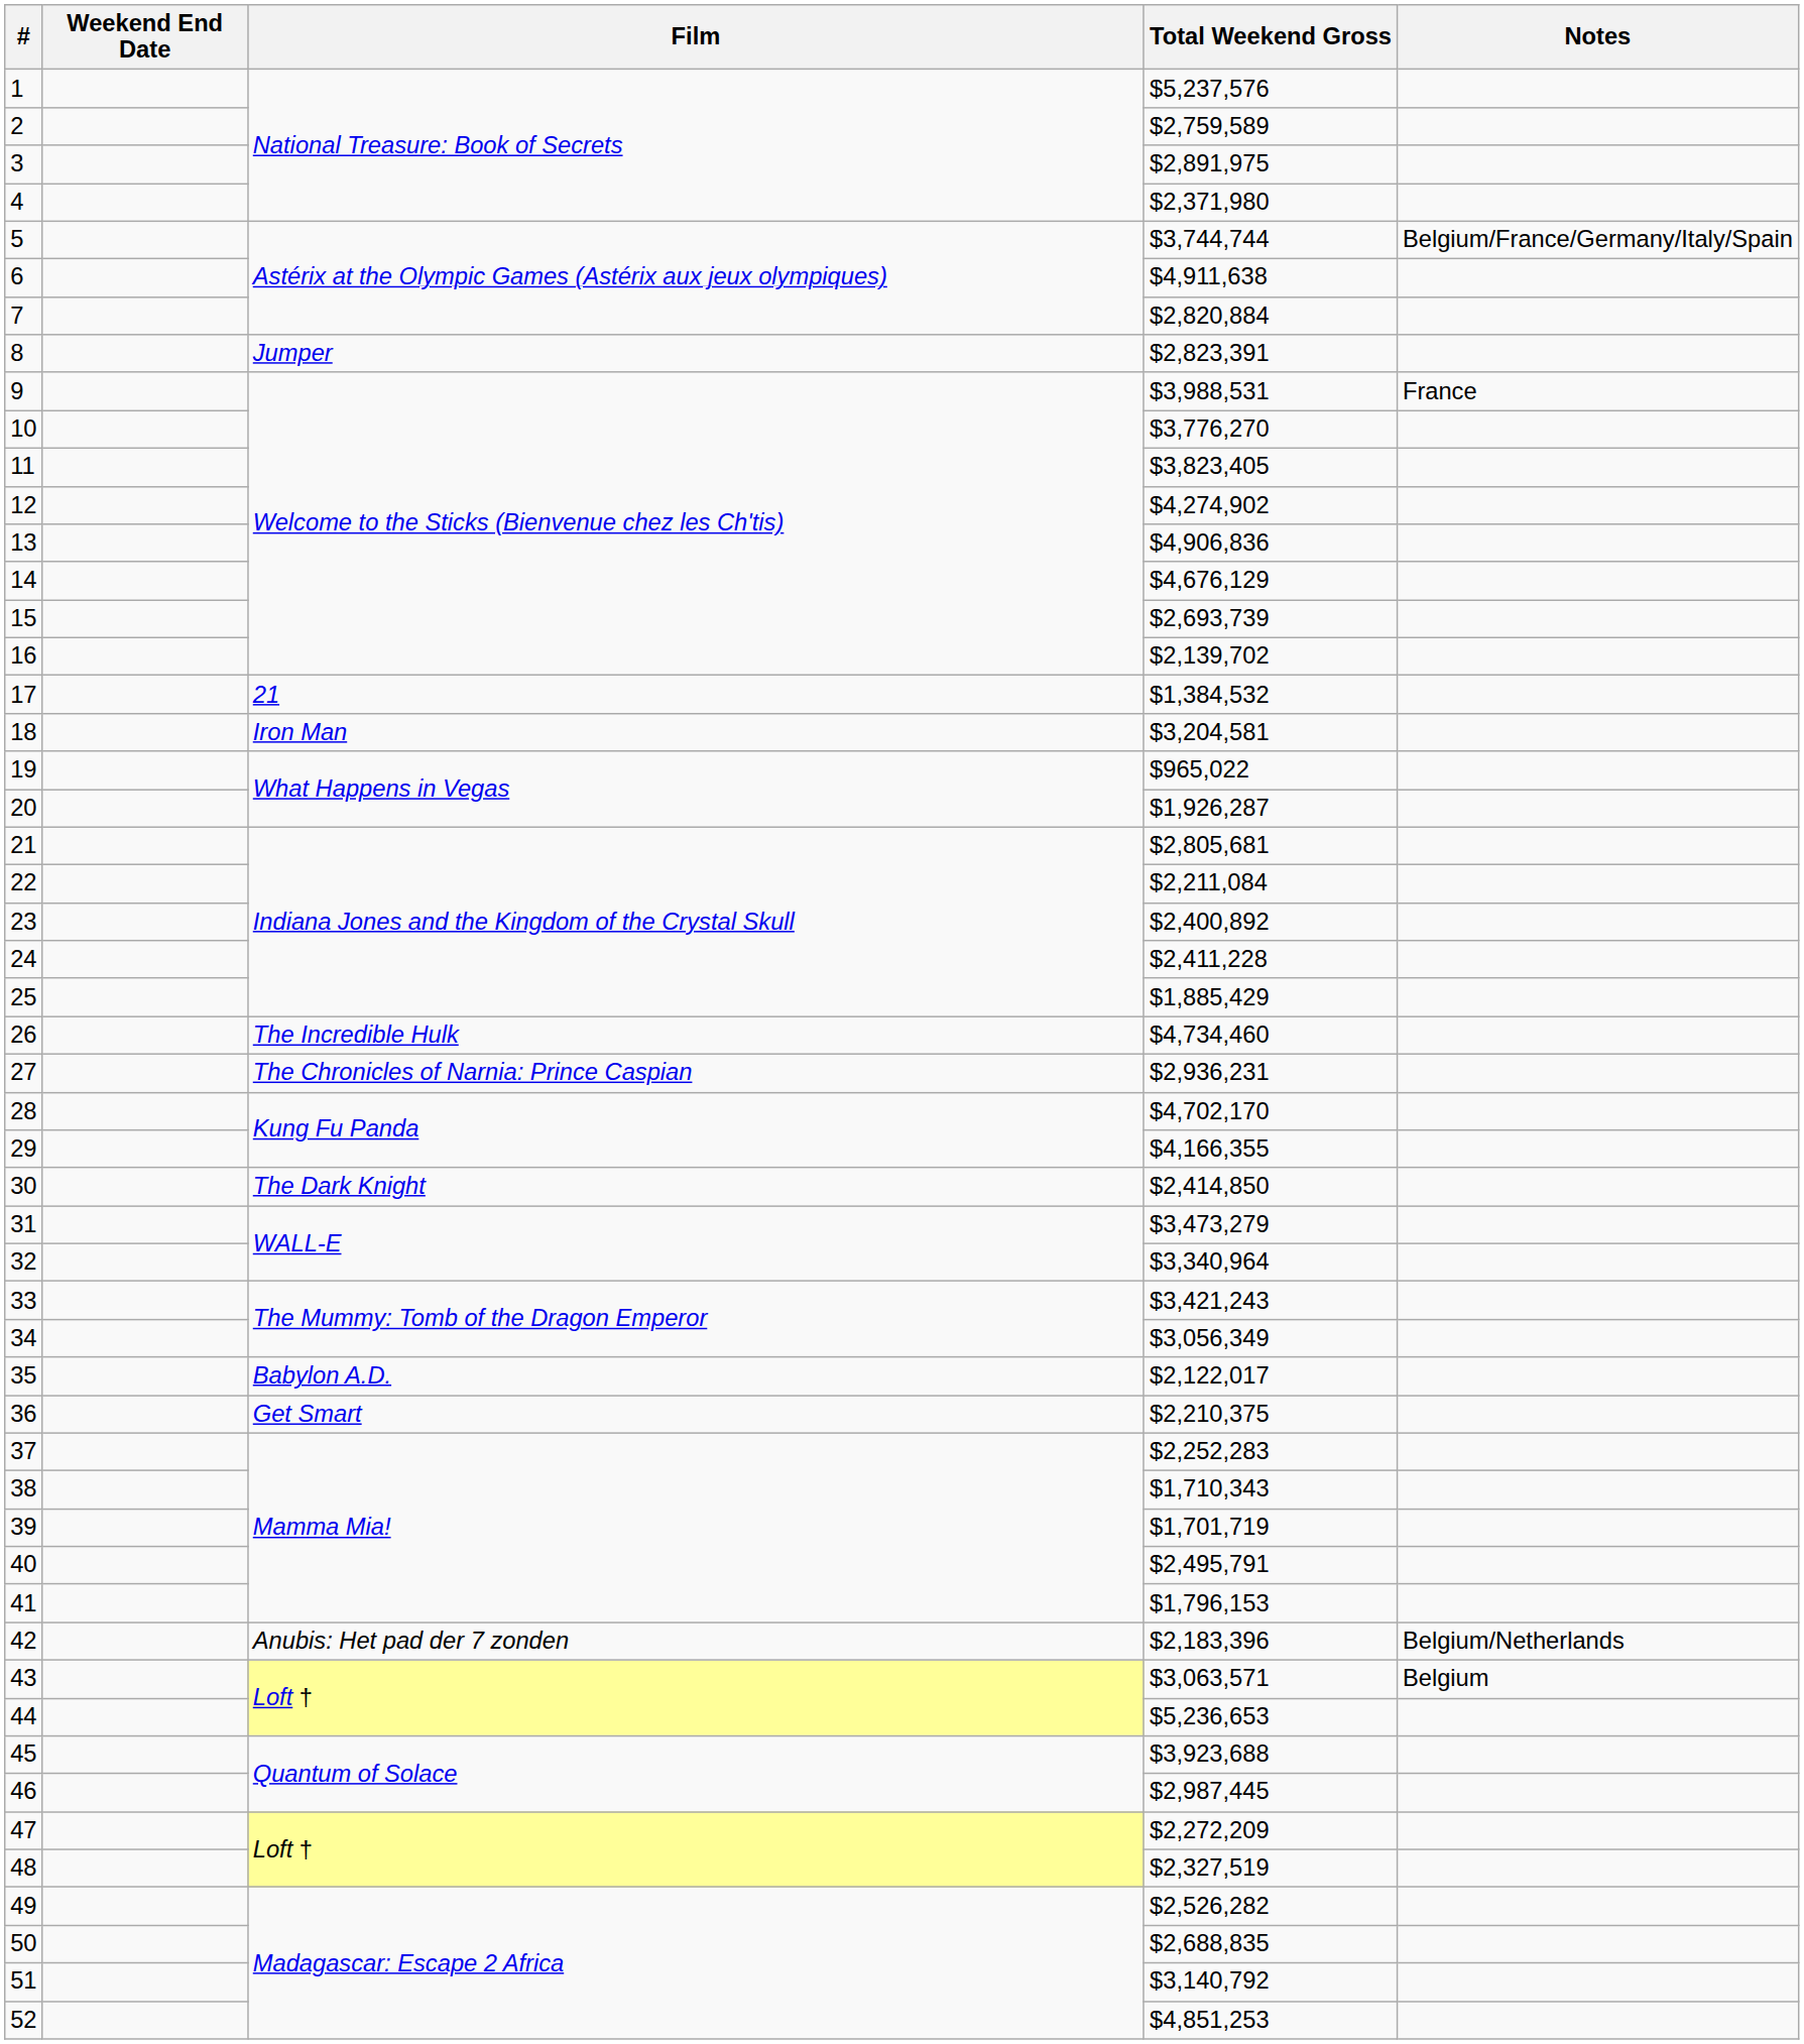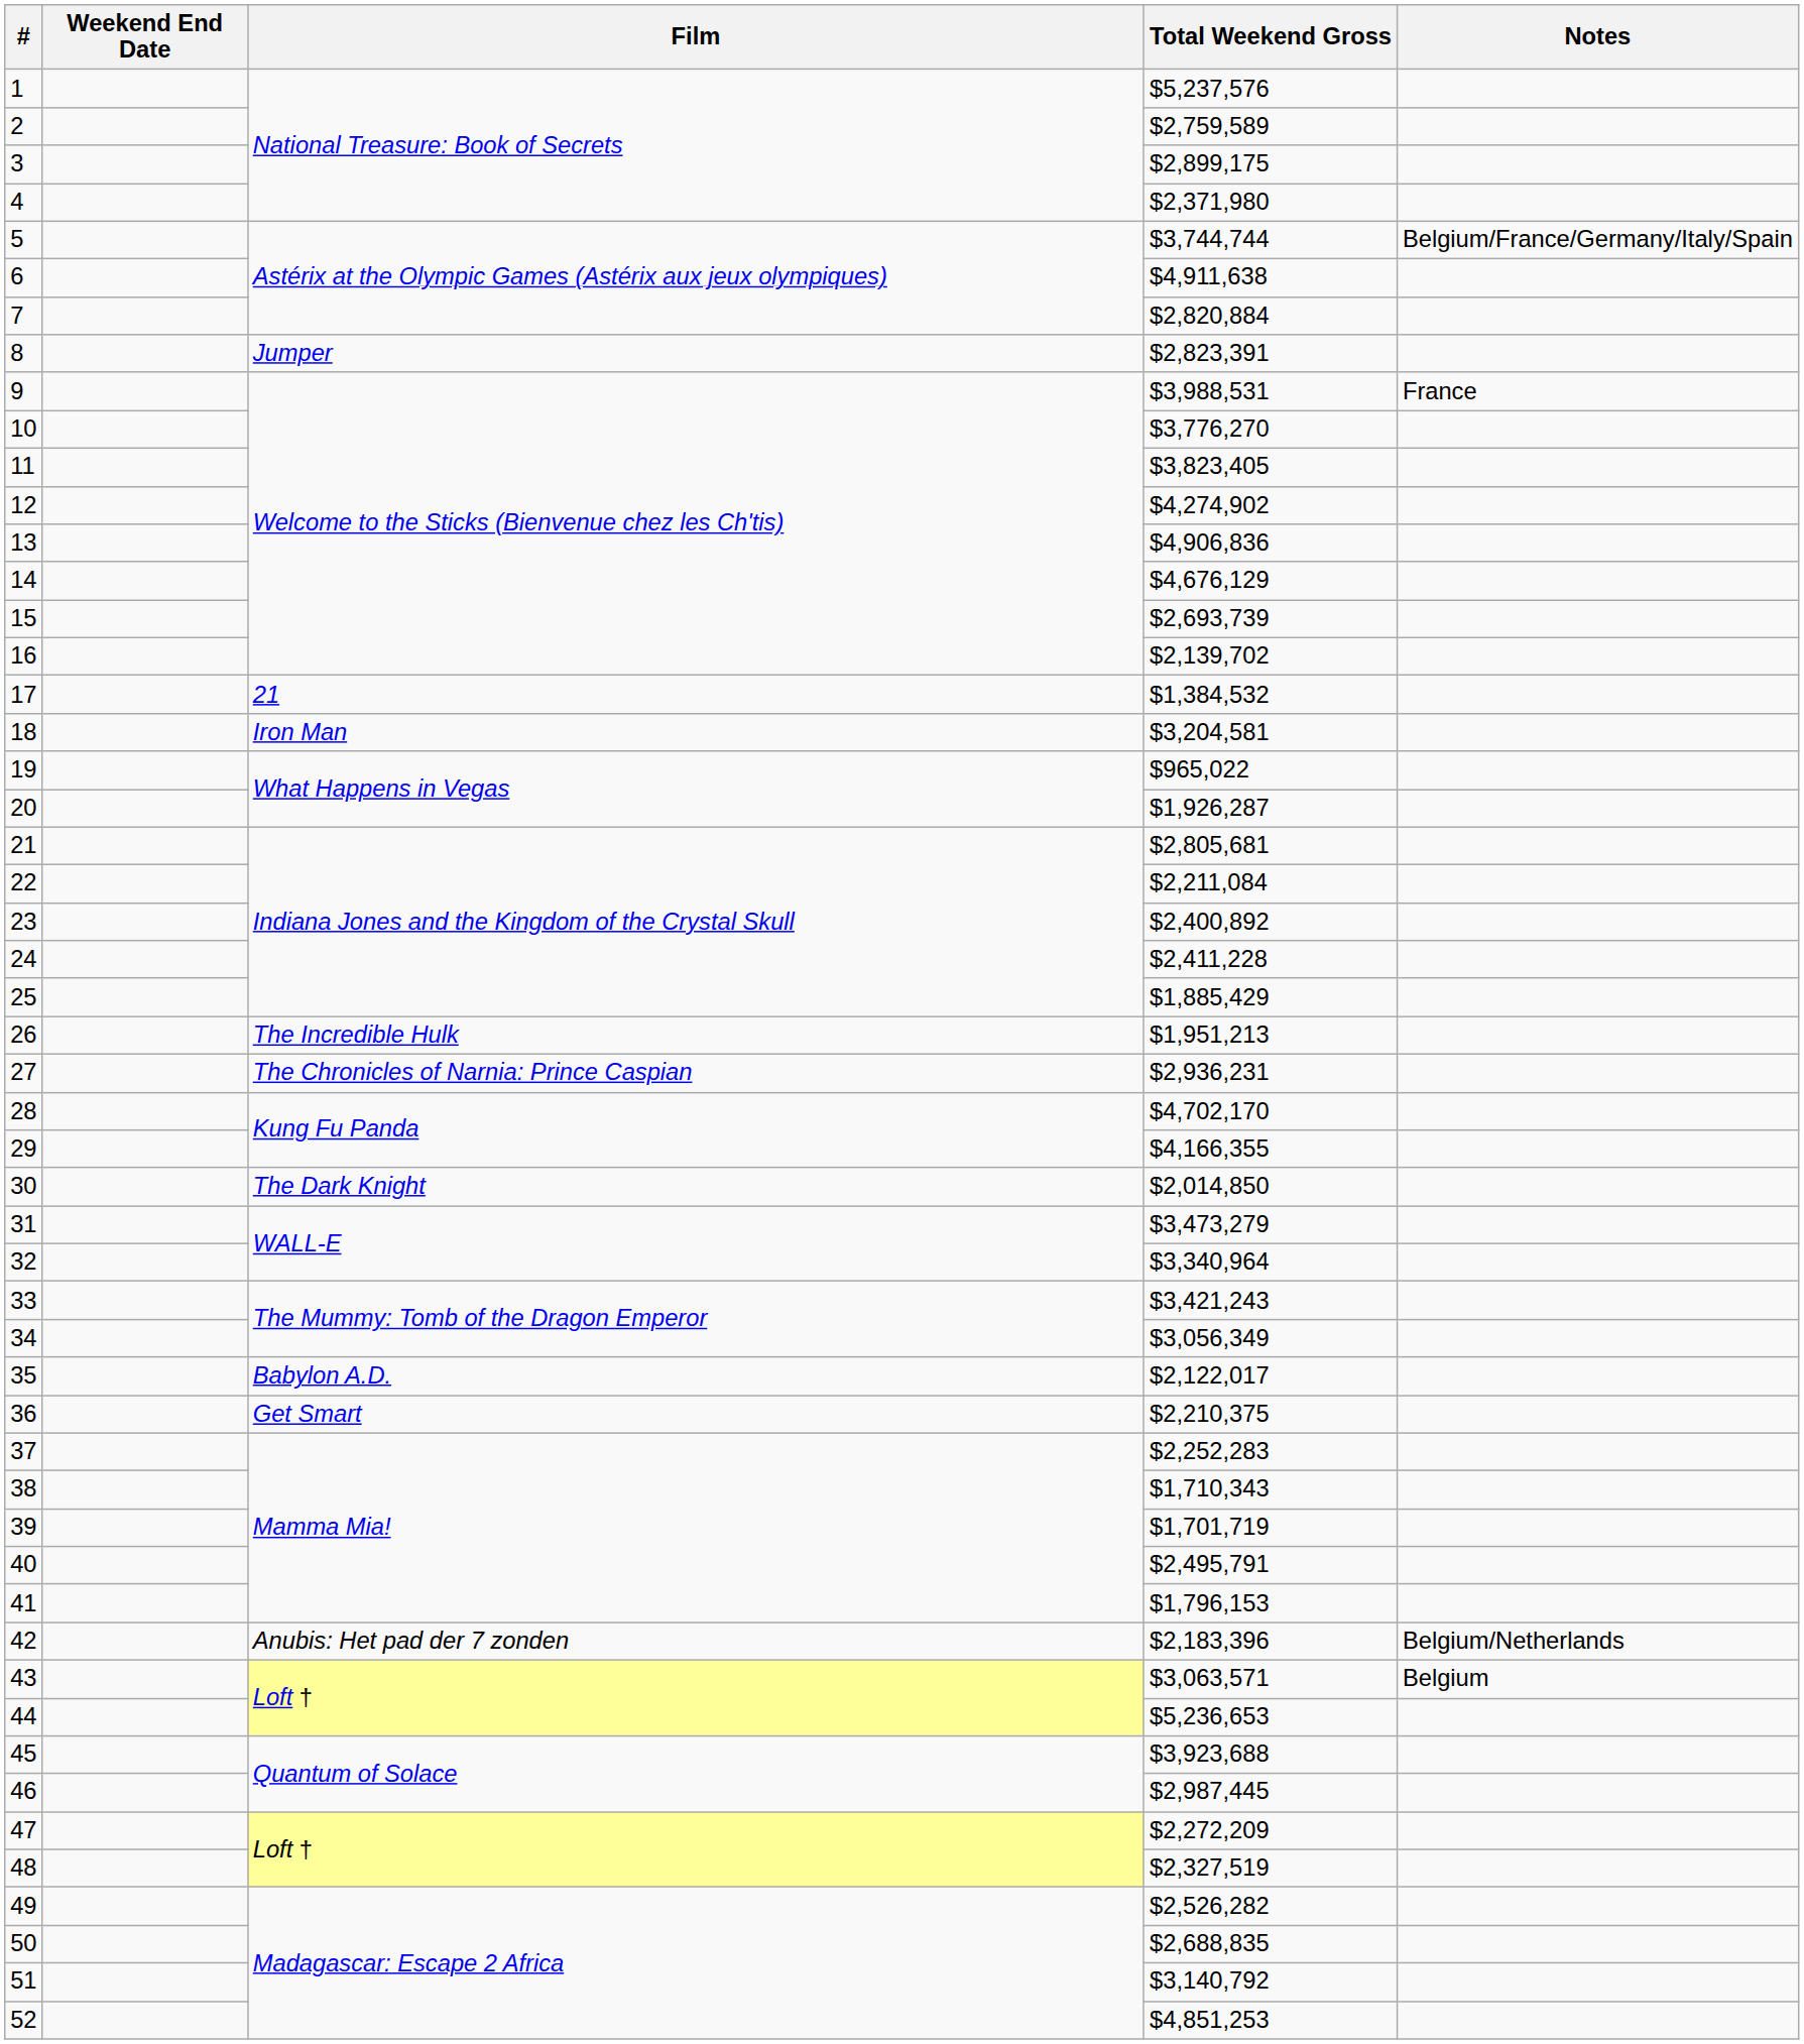 <table class="wikitable sortable">
 <tr>
 <th abbr="Week">#</th>
 <th abbr="Date" style="width:130px">Weekend End Date</th>
 <th width="50%">Film</th>
 <th abbr="Gross">Total Weekend Gross</th>
 <th>Notes</th>
 </tr>
 <tr>
 <td>1</td>
 <td></td>
 <td rowspan="4"><em><a href='#'>National Treasure: Book of Secrets</a></em></td>
 <td>$5,237,576</td>
 <td></td>
 </tr>
 <tr>
 <td>2</td>
 <td></td>
 <td>$2,759,589</td>
 <td></td>
 </tr>
 <tr>
 <td>3</td>
 <td></td>
-<td>$2,891,975</td>
+<td>$2,899,175</td>
 <td></td>
 </tr>
 <tr>
 <td>4</td>
 <td></td>
 <td>$2,371,980</td>
 <td></td>
 </tr>
 <tr>
 <td>5</td>
 <td></td>
 <td rowspan="3"><em><a href='#'>Astérix at the Olympic Games (Astérix aux jeux olympiques)</a></em></td>
 <td>$3,744,744</td>
 <td>Belgium/France/Germany/Italy/Spain</td>
 </tr>
 <tr>
 <td>6</td>
 <td></td>
 <td>$4,911,638</td>
 <td></td>
 </tr>
 <tr>
 <td>7</td>
 <td></td>
 <td>$2,820,884</td>
 <td></td>
 </tr>
 <tr>
 <td>8</td>
 <td></td>
 <td><em><a href='#'>Jumper</a></em></td>
 <td>$2,823,391</td>
 <td></td>
 </tr>
 <tr>
 <td>9</td>
 <td></td>
 <td rowspan="8"><em><a href='#'>Welcome to the Sticks (Bienvenue chez les Ch'tis)</a></em></td>
 <td>$3,988,531</td>
 <td>France</td>
 </tr>
 <tr>
 <td>10</td>
 <td></td>
 <td>$3,776,270</td>
 <td></td>
 </tr>
 <tr>
 <td>11</td>
 <td></td>
 <td>$3,823,405</td>
 <td></td>
 </tr>
 <tr>
 <td>12</td>
 <td></td>
 <td>$4,274,902</td>
 <td></td>
 </tr>
 <tr>
 <td>13</td>
 <td></td>
 <td>$4,906,836</td>
 <td></td>
 </tr>
 <tr>
 <td>14</td>
 <td></td>
 <td>$4,676,129</td>
 <td></td>
 </tr>
 <tr>
 <td>15</td>
 <td></td>
 <td>$2,693,739</td>
 <td></td>
 </tr>
 <tr>
 <td>16</td>
 <td></td>
 <td>$2,139,702</td>
 <td></td>
 </tr>
 <tr>
 <td>17</td>
 <td></td>
 <td><em><a href='#'>21</a></em></td>
 <td>$1,384,532</td>
 <td></td>
 </tr>
 <tr>
 <td>18</td>
 <td></td>
 <td><em><a href='#'>Iron Man</a></em></td>
 <td>$3,204,581</td>
 <td></td>
 </tr>
 <tr>
 <td>19</td>
 <td></td>
 <td rowspan="2"><em><a href='#'>What Happens in Vegas</a></em></td>
 <td>$965,022</td>
 <td></td>
 </tr>
 <tr>
 <td>20</td>
 <td></td>
 <td>$1,926,287</td>
 <td></td>
 </tr>
 <tr>
 <td>21</td>
 <td></td>
 <td rowspan="5"><em><a href='#'>Indiana Jones and the Kingdom of the Crystal Skull</a></em></td>
 <td>$2,805,681</td>
 <td></td>
 </tr>
 <tr>
 <td>22</td>
 <td></td>
 <td>$2,211,084</td>
 <td></td>
 </tr>
 <tr>
 <td>23</td>
 <td></td>
 <td>$2,400,892</td>
 <td></td>
 </tr>
 <tr>
 <td>24</td>
 <td></td>
 <td>$2,411,228</td>
 <td></td>
 </tr>
 <tr>
 <td>25</td>
 <td></td>
 <td>$1,885,429</td>
 <td></td>
 </tr>
 <tr>
 <td>26</td>
 <td></td>
 <td><em><a href='#'>The Incredible Hulk</a></em></td>
-<td>$4,734,460</td>
+<td>$1,951,213</td>
 <td></td>
 </tr>
 <tr>
 <td>27</td>
 <td></td>
 <td><em><a href='#'>The Chronicles of Narnia: Prince Caspian</a></em></td>
 <td>$2,936,231</td>
 <td></td>
 </tr>
 <tr>
 <td>28</td>
 <td></td>
 <td rowspan="2"><em><a href='#'>Kung Fu Panda</a></em></td>
 <td>$4,702,170</td>
 <td></td>
 </tr>
 <tr>
 <td>29</td>
 <td></td>
 <td>$4,166,355</td>
 <td></td>
 </tr>
 <tr>
 <td>30</td>
 <td></td>
 <td><em><a href='#'>The Dark Knight</a></em></td>
-<td>$2,414,850</td>
+<td>$2,014,850</td>
 <td></td>
 </tr>
 <tr>
 <td>31</td>
 <td></td>
 <td rowspan="2"><em><a href='#'>WALL-E</a></em></td>
 <td>$3,473,279</td>
 <td></td>
 </tr>
 <tr>
 <td>32</td>
 <td></td>
 <td>$3,340,964</td>
 <td></td>
 </tr>
 <tr>
 <td>33</td>
 <td></td>
 <td rowspan="2"><em><a href='#'>The Mummy: Tomb of the Dragon Emperor</a></em></td>
 <td>$3,421,243</td>
 <td></td>
 </tr>
 <tr>
 <td>34</td>
 <td></td>
 <td>$3,056,349</td>
 <td></td>
 </tr>
 <tr>
 <td>35</td>
 <td></td>
 <td><em><a href='#'>Babylon A.D.</a></em></td>
 <td>$2,122,017</td>
 <td></td>
 </tr>
 <tr>
 <td>36</td>
 <td></td>
 <td><em><a href='#'>Get Smart</a></em></td>
 <td>$2,210,375</td>
 <td></td>
 </tr>
 <tr>
 <td>37</td>
 <td></td>
 <td rowspan="5"><em><a href='#'>Mamma Mia!</a></em></td>
 <td>$2,252,283</td>
 <td></td>
 </tr>
 <tr>
 <td>38</td>
 <td></td>
 <td>$1,710,343</td>
 <td></td>
 </tr>
 <tr>
 <td>39</td>
 <td></td>
 <td>$1,701,719</td>
 <td></td>
 </tr>
 <tr>
 <td>40</td>
 <td></td>
 <td>$2,495,791</td>
 <td></td>
 </tr>
 <tr>
 <td>41</td>
 <td></td>
 <td>$1,796,153</td>
 <td></td>
 </tr>
 <tr>
 <td>42</td>
 <td></td>
 <td><em>Anubis: Het pad der 7 zonden</em></td>
 <td>$2,183,396</td>
 <td>Belgium/Netherlands</td>
 </tr>
 <tr>
 <td>43</td>
 <td></td>
 <td rowspan="2" style="background-color:#FFFF99"><em><a href='#'>Loft</a></em> †</td>
 <td>$3,063,571</td>
 <td>Belgium</td>
 </tr>
 <tr>
 <td>44</td>
 <td></td>
 <td>$5,236,653</td>
 <td></td>
 </tr>
 <tr>
 <td>45</td>
 <td></td>
 <td rowspan="2"><em><a href='#'>Quantum of Solace</a></em></td>
 <td>$3,923,688</td>
 <td></td>
 </tr>
 <tr>
 <td>46</td>
 <td></td>
 <td>$2,987,445</td>
 <td></td>
 </tr>
 <tr>
 <td>47</td>
 <td></td>
 <td rowspan="2" style="background-color:#FFFF99"><em>Loft</em> †</td>
 <td>$2,272,209</td>
 <td></td>
 </tr>
 <tr>
 <td>48</td>
 <td></td>
 <td>$2,327,519</td>
 <td></td>
 </tr>
 <tr>
 <td>49</td>
 <td></td>
 <td rowspan="4"><em><a href='#'>Madagascar: Escape 2 Africa</a></em></td>
 <td>$2,526,282</td>
 <td></td>
 </tr>
 <tr>
 <td>50</td>
 <td></td>
 <td>$2,688,835</td>
 <td></td>
 </tr>
 <tr>
 <td>51</td>
 <td></td>
 <td>$3,140,792</td>
 <td></td>
 </tr>
 <tr>
 <td>52</td>
 <td></td>
 <td>$4,851,253</td>
 <td></td>
 </tr>
 </table>
